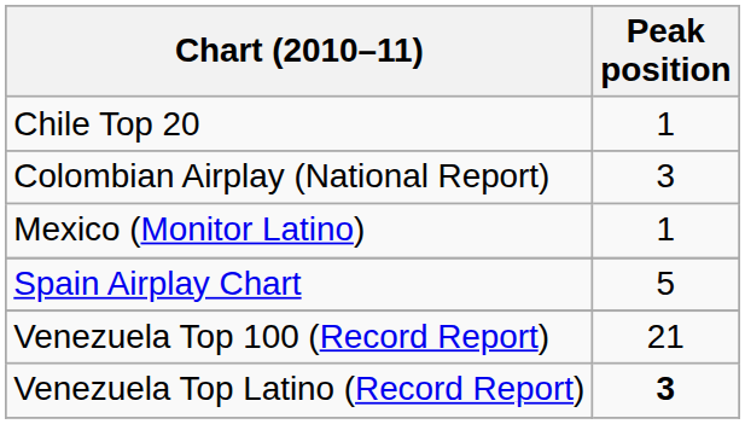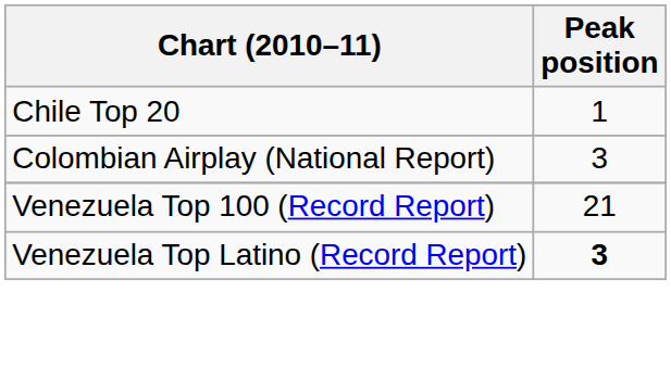 <table class="wikitable sortable">
 <tr>
 <th align="left">Chart (2010–11)</th>
 <th align="left">Peak<br>position</th>
 </tr>
 <tr>
 <td>Chile Top 20</td>
 <td style="text-align:center;">1</td>
 </tr>
 <tr>
 <td>Colombian Airplay (National Report)</td>
 <td style="text-align:center;">3</td>
 </tr>
 <tr>
-<td>Mexico (<a href='#'>Monitor Latino</a>)</td>
-<td style="text-align:center;">1</td>
-</tr>
-<tr>
-</tr>
-<tr>
-<td><a href='#'>Spain Airplay Chart</a></td>
-<td style="text-align:center;">5</td>
 </tr>
 <tr>
 </tr>
 <tr>
 </tr>
 <tr>
 </tr>
 <tr>
 <td>Venezuela Top 100 (<a href='#'>Record Report</a>)</td>
 <td style="text-align:center;">21</td>
 </tr>
 <tr>
 <td>Venezuela Top Latino (<a href='#'>Record Report</a>)</td>
 <td style="text-align:center;"><strong>3</strong></td>
 </tr>
 </table>
